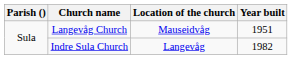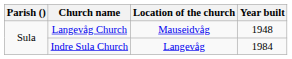 <table class="wikitable" style="text-align:center">
 <tr>
 <th>Parish ()</th>
 <th>Church name</th>
 <th>Location of the church</th>
 <th>Year built</th>
 </tr>
 <tr>
 <td rowspan="2">Sula</td>
 <td><a href='#'>Langevåg Church</a></td>
 <td><a href='#'>Mauseidvåg</a></td>
-<td>1951</td>
+<td>1948</td>
 </tr>
 <tr>
 <td><a href='#'>Indre Sula Church</a></td>
 <td><a href='#'>Langevåg</a></td>
-<td>1982</td>
+<td>1984</td>
 </tr>
 </table>
